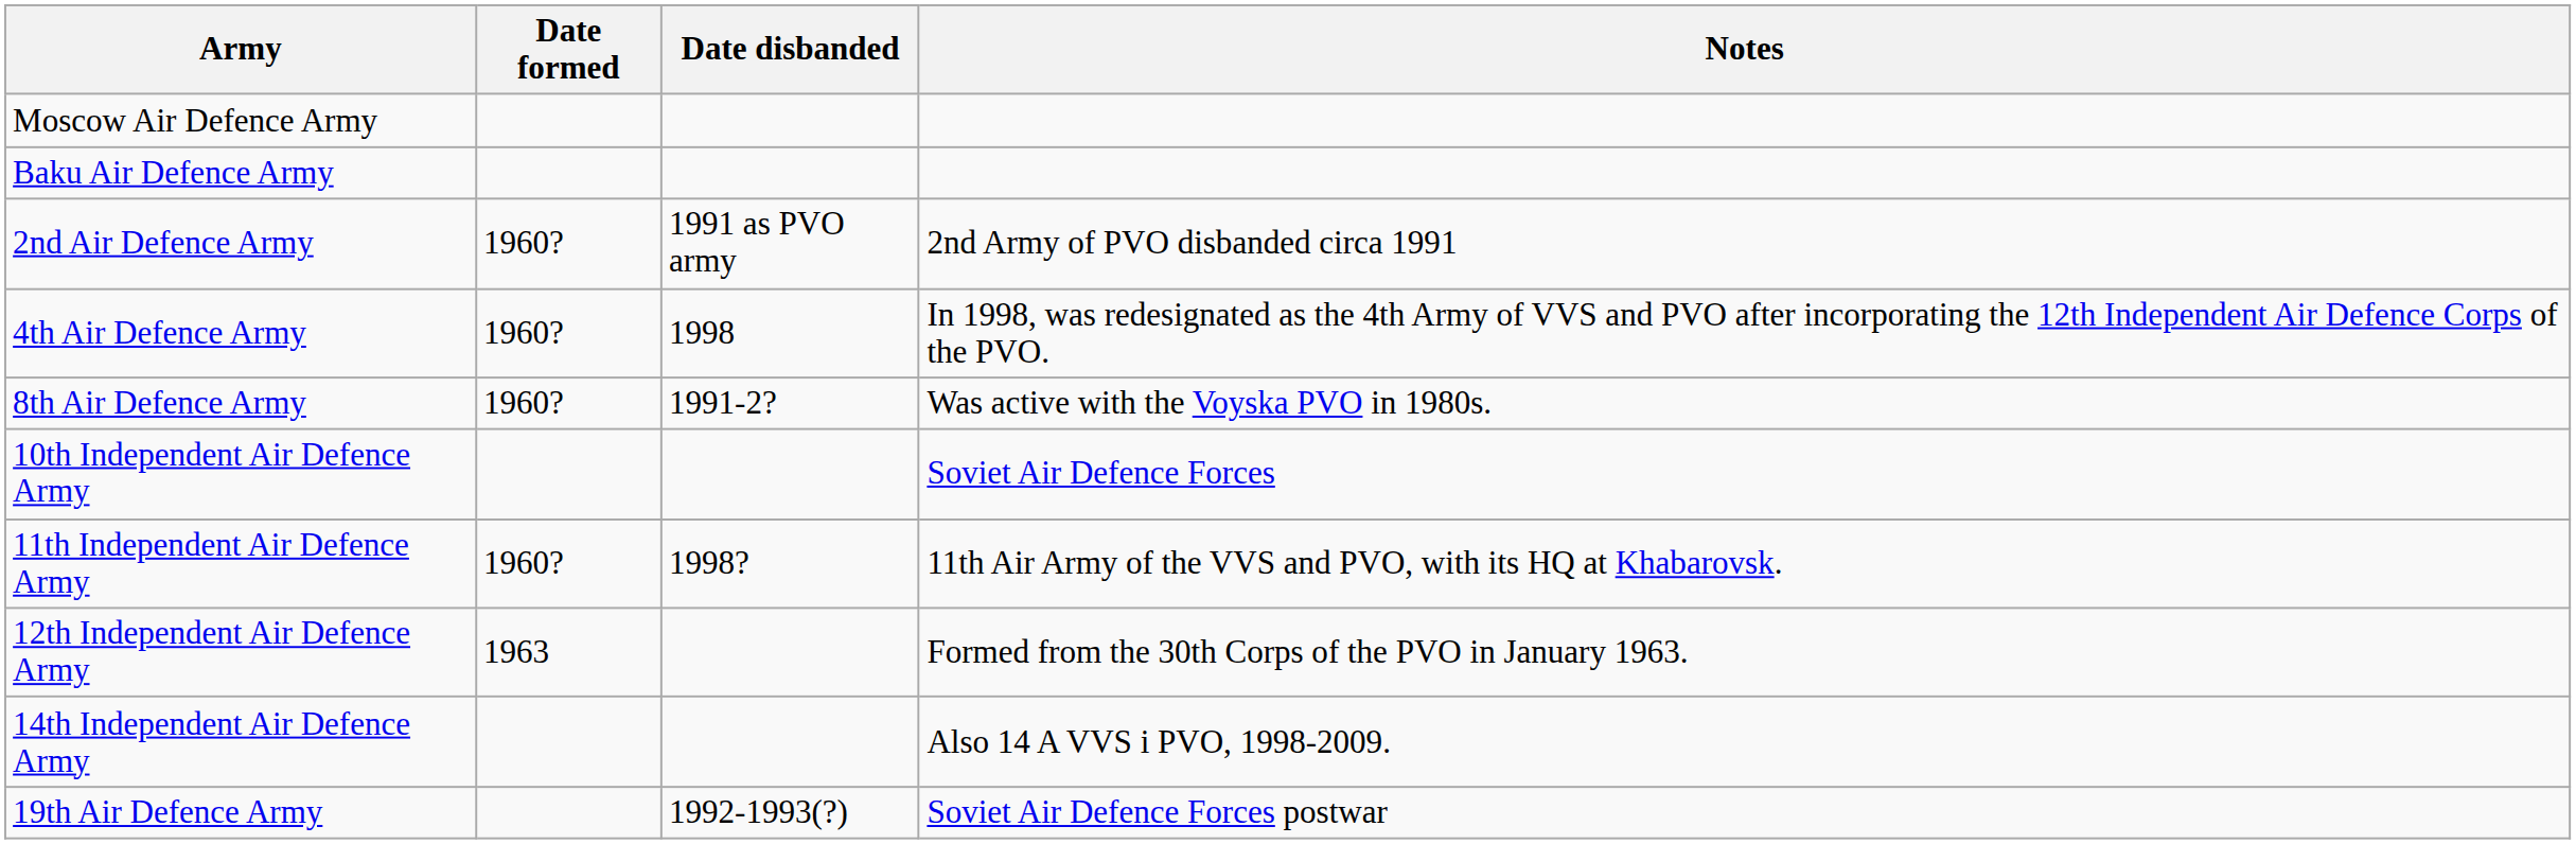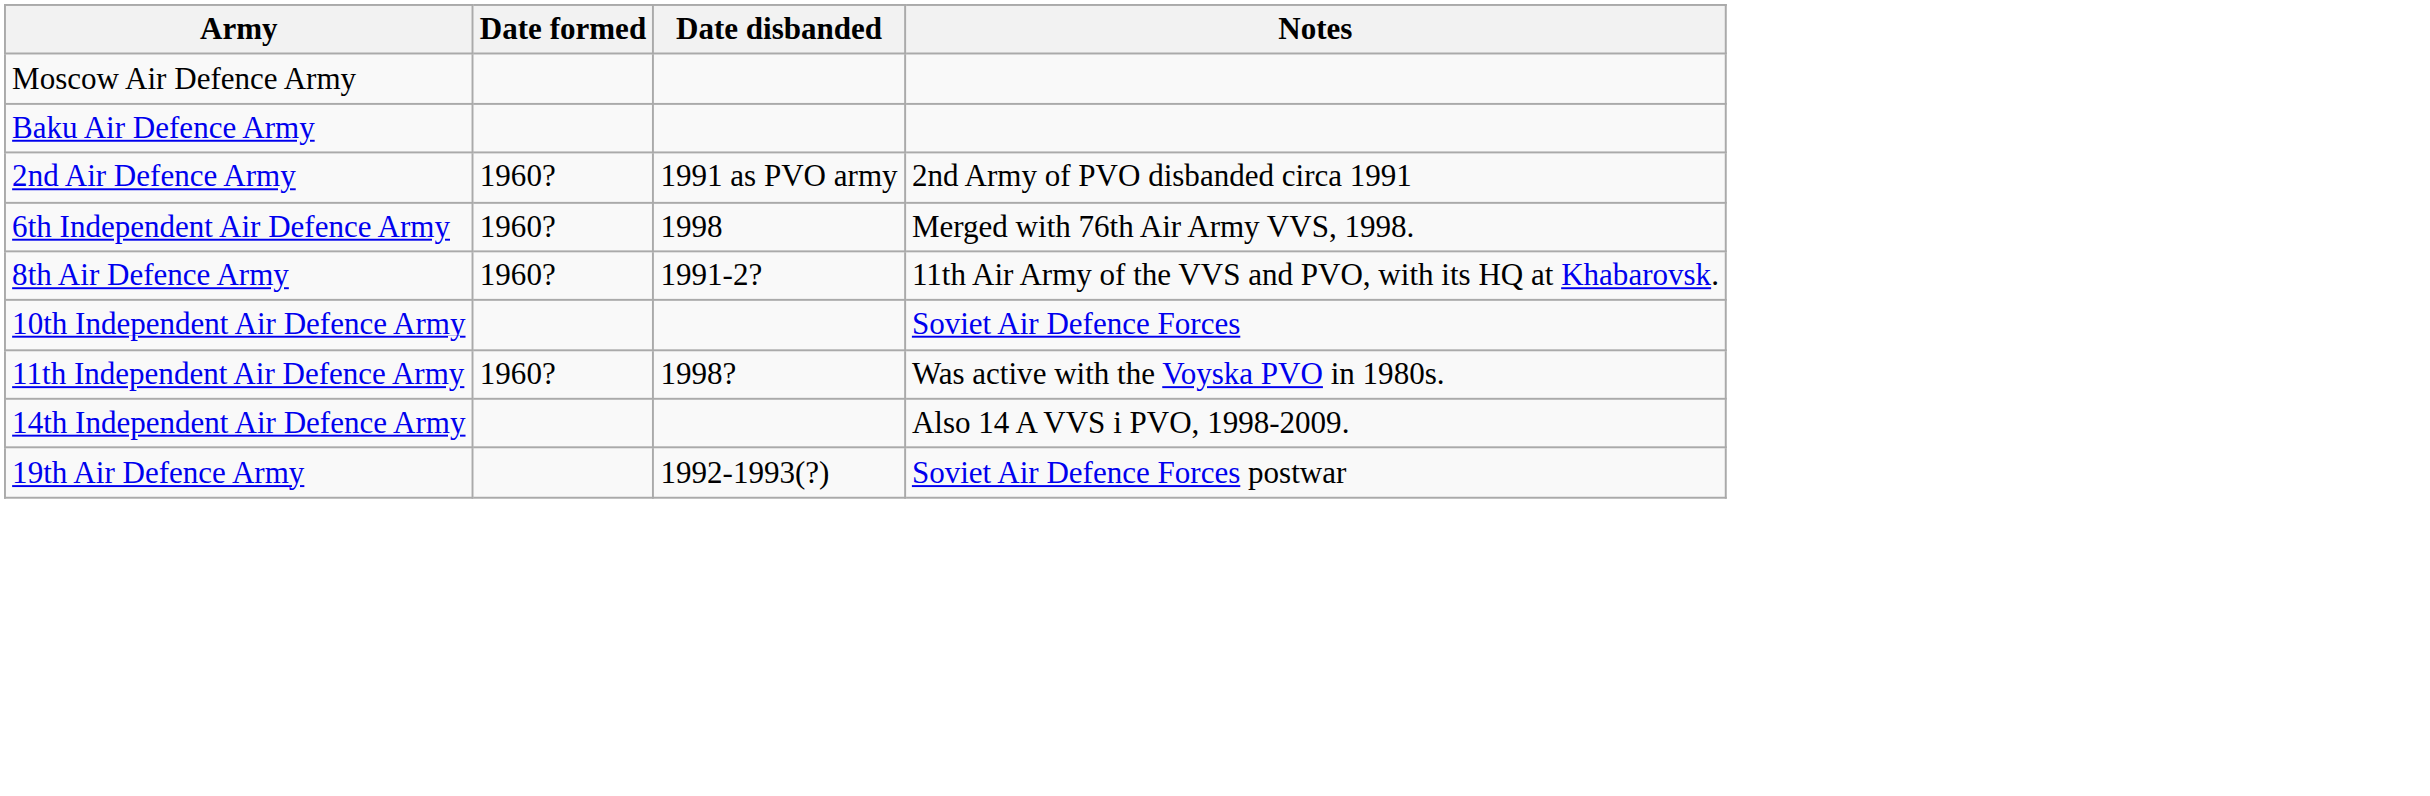 <table class="wikitable">
 <tr>
 <th>Army</th>
 <th>Date formed</th>
 <th>Date disbanded</th>
 <th>Notes</th>
 </tr>
 <tr>
 <td>Moscow Air Defence Army</td>
 <td></td>
 <td></td>
 <td></td>
 </tr>
 <tr>
 <td><a href='#'>Baku Air Defence Army</a></td>
 <td></td>
 <td></td>
 <td></td>
 </tr>
 <tr>
 <td><a href='#'>2nd Air Defence Army</a></td>
 <td>1960?</td>
 <td>1991 as PVO army</td>
 <td>2nd Army of PVO disbanded circa 1991</td>
 </tr>
 <tr>
-<td><a href='#'>4th Air Defence Army</a></td>
+<td><a href='#'>6th Independent Air Defence Army</a></td>
 <td>1960?</td>
 <td>1998</td>
-<td>In 1998, was redesignated as the 4th Army of VVS and PVO after incorporating the <a href='#'>12th Independent Air Defence Corps</a> of the PVO.</td>
+<td>Merged with 76th Air Army VVS, 1998.</td>
 </tr>
 <tr>
 <td><a href='#'>8th Air Defence Army</a></td>
 <td>1960?</td>
 <td>1991-2?</td>
-<td>Was active with the <a href='#'>Voyska PVO</a> in 1980s.</td>
+<td>11th Air Army of the VVS and PVO, with its HQ at <a href='#'>Khabarovsk</a>.</td>
 </tr>
 <tr>
 <td><a href='#'>10th Independent Air Defence Army</a></td>
 <td></td>
 <td></td>
 <td><a href='#'>Soviet Air Defence Forces</a></td>
 </tr>
 <tr>
 <td><a href='#'>11th Independent Air Defence Army</a></td>
 <td>1960?</td>
 <td>1998?</td>
-<td>11th Air Army of the VVS and PVO, with its HQ at <a href='#'>Khabarovsk</a>.</td>
-</tr>
-<tr>
-<td><a href='#'>12th Independent Air Defence Army</a></td>
-<td>1963</td>
-<td></td>
-<td>Formed from the 30th Corps of the PVO in January 1963.</td>
+<td>Was active with the <a href='#'>Voyska PVO</a> in 1980s.</td>
 </tr>
 <tr>
 <td><a href='#'>14th Independent Air Defence Army</a></td>
 <td></td>
 <td></td>
 <td>Also 14 A VVS i PVO, 1998-2009.</td>
 </tr>
 <tr>
 <td><a href='#'>19th Air Defence Army</a></td>
 <td></td>
 <td>1992-1993(?)</td>
 <td><a href='#'>Soviet Air Defence Forces</a> postwar</td>
 </tr>
 </table>
